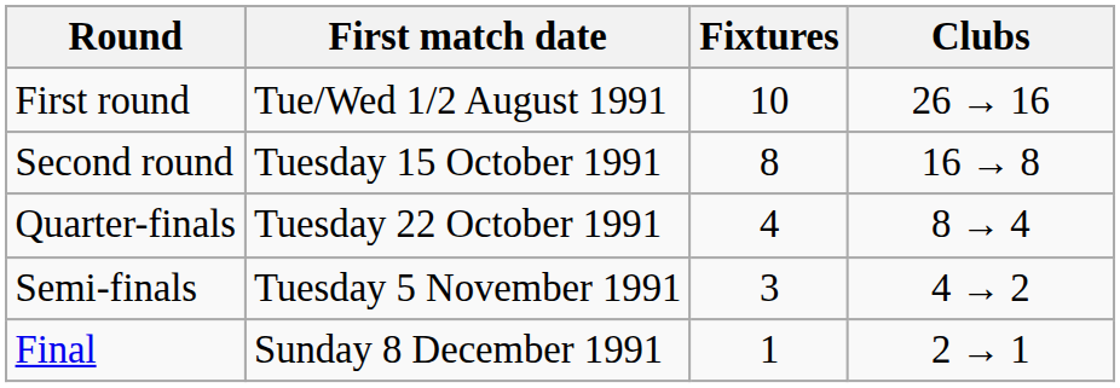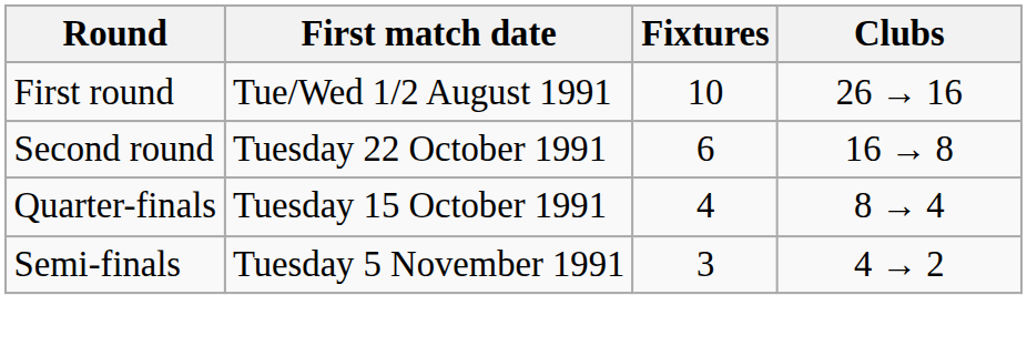 <table class="wikitable">
 <tr>
 <th>Round</th>
 <th>First match date</th>
 <th>Fixtures</th>
 <th width=100>Clubs</th>
 </tr>
 <tr align=center>
 <td align=left>First round</td>
 <td align=left>Tue/Wed 1/2 August 1991</td>
 <td>10</td>
 <td>26 → 16</td>
 </tr>
 <tr align=center>
 <td align=left>Second round</td>
-<td align=left>Tuesday 15 October 1991</td>
-<td>8</td>
+<td align=left>Tuesday 22 October 1991</td>
+<td>6</td>
 <td>16 → 8</td>
 </tr>
 <tr align=center>
 <td align=left>Quarter-finals</td>
-<td align=left>Tuesday 22 October 1991</td>
+<td align=left>Tuesday 15 October 1991</td>
 <td>4</td>
 <td>8 → 4</td>
 </tr>
 <tr align=center>
 <td align=left>Semi-finals</td>
 <td align=left>Tuesday 5 November 1991</td>
 <td>3</td>
 <td>4 → 2</td>
 </tr>
-<tr align=center>
-<td align=left><a href='#'>Final</a></td>
-<td align=left>Sunday 8 December 1991</td>
-<td>1</td>
-<td>2 → 1</td>
-</tr>
 </table>
